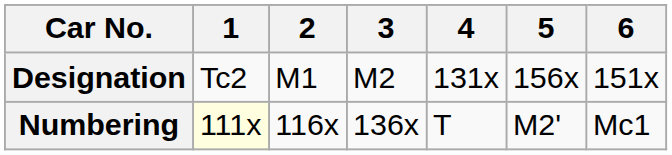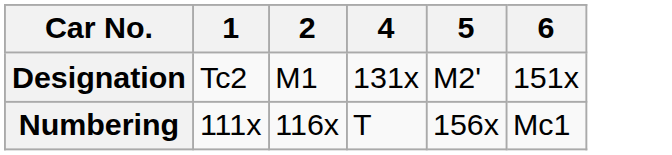 <table class="wikitable">
 <tr>
 <th>Car No.</th>
 <th>1</th>
 <th>2</th>
-<th>3</th>
 <th>4</th>
 <th>5</th>
 <th>6</th>
 </tr>
 <tr>
 <th>Designation</th>
 <td>Tc2</td>
 <td>M1</td>
-<td>M2</td>
 <td>131x</td>
-<td>156x</td>
+<td>M2'</td>
 <td>151x</td>
 </tr>
 <tr>
 <th>Numbering</th>
-<td style="background: lightyellow;">111x</td>
+<td>111x</td>
 <td>116x</td>
-<td>136x</td>
 <td>T</td>
-<td>M2'</td>
+<td>156x</td>
 <td>Mc1</td>
 </tr>
 </table>
